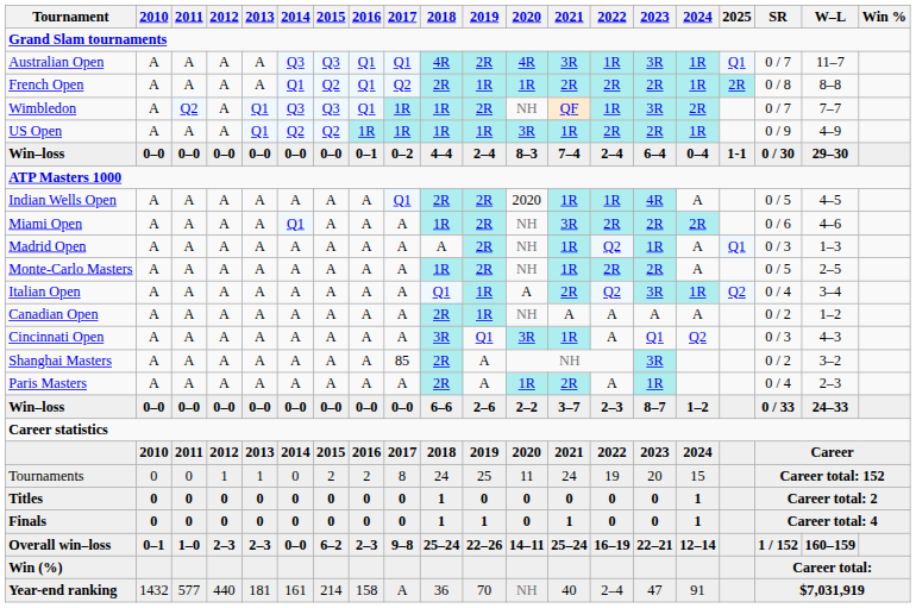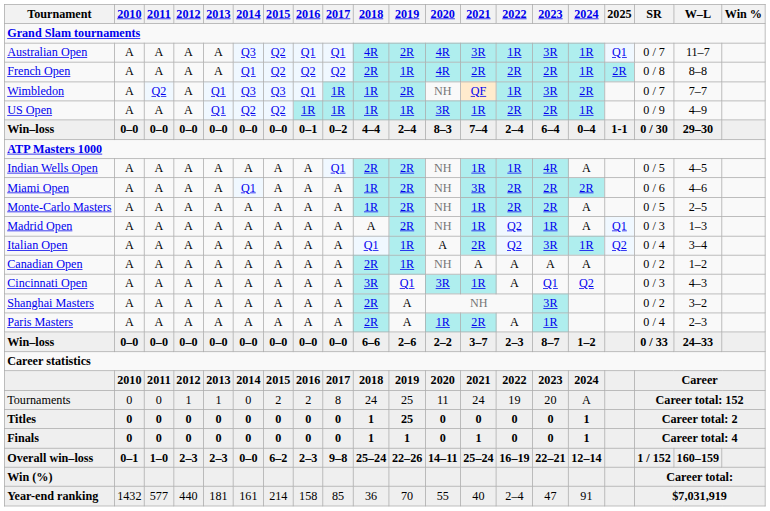 <table class=wikitable style=text-align:center>
 <tr>
 <th>Tournament</th>
 <th><a href='#'>2010</a></th>
 <th><a href='#'>2011</a></th>
 <th><a href='#'>2012</a></th>
 <th><a href='#'>2013</a></th>
 <th><a href='#'>2014</a></th>
 <th><a href='#'>2015</a></th>
 <th><a href='#'>2016</a></th>
 <th><a href='#'>2017</a></th>
 <th><a href='#'>2018</a></th>
 <th><a href='#'>2019</a></th>
 <th><a href='#'>2020</a></th>
 <th><a href='#'>2021</a></th>
 <th><a href='#'>2022</a></th>
 <th><a href='#'>2023</a></th>
 <th><a href='#'>2024</a></th>
 <th>2025</th>
 <th>SR</th>
 <th>W–L</th>
 <th>Win %</th>
 </tr>
 <tr>
 <td colspan="20" style="text-align:left"><strong><a href='#'>Grand Slam tournaments</a></strong></td>
 </tr>
 <tr>
 <td align=left><a href='#'>Australian Open</a></td>
 <td>A</td>
 <td>A</td>
 <td>A</td>
 <td>A</td>
 <td bgcolor=f0f8ff><a href='#'>Q3</a></td>
-<td bgcolor=f0f8ff><a href='#'>Q3</a></td>
+<td bgcolor=f0f8ff><a href='#'>Q2</a></td>
 <td bgcolor=f0f8ff><a href='#'>Q1</a></td>
 <td bgcolor=f0f8ff><a href='#'>Q1</a></td>
 <td bgcolor=afeeee><a href='#'>4R</a></td>
 <td bgcolor=afeeee><a href='#'>2R</a></td>
 <td bgcolor=afeeee><a href='#'>4R</a></td>
 <td bgcolor=afeeee><a href='#'>3R</a></td>
 <td bgcolor=afeeee><a href='#'>1R</a></td>
 <td bgcolor=afeeee><a href='#'>3R</a></td>
 <td bgcolor=afeeee><a href='#'>1R</a></td>
 <td bgcolor=f0f8ff><a href='#'>Q1</a></td>
 <td>0 / 7</td>
 <td>11–7</td>
 <td></td>
 </tr>
 <tr>
 <td align=left><a href='#'>French Open</a></td>
 <td>A</td>
 <td>A</td>
 <td>A</td>
 <td>A</td>
 <td bgcolor=f0f8ff><a href='#'>Q1</a></td>
 <td bgcolor=f0f8ff><a href='#'>Q2</a></td>
-<td bgcolor=f0f8ff><a href='#'>Q1</a></td>
+<td bgcolor=f0f8ff><a href='#'>Q2</a></td>
 <td bgcolor=f0f8ff><a href='#'>Q2</a></td>
 <td bgcolor=afeeee><a href='#'>2R</a></td>
 <td bgcolor=afeeee><a href='#'>1R</a></td>
-<td bgcolor=afeeee><a href='#'>1R</a></td>
+<td bgcolor=afeeee><a href='#'>4R</a></td>
 <td bgcolor=afeeee><a href='#'>2R</a></td>
 <td bgcolor=afeeee><a href='#'>2R</a></td>
 <td bgcolor=afeeee><a href='#'>2R</a></td>
 <td bgcolor=afeeee><a href='#'>1R</a></td>
 <td bgcolor=afeeee><a href='#'>2R</a></td>
 <td>0 / 8</td>
 <td>8–8</td>
 <td></td>
 </tr>
 <tr>
 <td align=left><a href='#'>Wimbledon</a></td>
 <td>A</td>
 <td bgcolor=f0f8ff><a href='#'>Q2</a></td>
 <td>A</td>
 <td bgcolor=f0f8ff><a href='#'>Q1</a></td>
 <td bgcolor=f0f8ff><a href='#'>Q3</a></td>
 <td bgcolor=f0f8ff><a href='#'>Q3</a></td>
 <td bgcolor=f0f8ff><a href='#'>Q1</a></td>
 <td bgcolor=afeeee><a href='#'>1R</a></td>
 <td bgcolor=afeeee><a href='#'>1R</a></td>
 <td bgcolor=afeeee><a href='#'>2R</a></td>
 <td style=color:#767676>NH</td>
 <td bgcolor=ffebcd><a href='#'>QF</a></td>
 <td bgcolor=afeeee><a href='#'>1R</a></td>
 <td bgcolor=afeeee><a href='#'>3R</a></td>
 <td bgcolor=afeeee><a href='#'>2R</a></td>
 <td></td>
 <td>0 / 7</td>
 <td>7–7</td>
 <td></td>
 </tr>
 <tr>
 <td align=left><a href='#'>US Open</a></td>
 <td>A</td>
 <td>A</td>
 <td>A</td>
 <td bgcolor=f0f8ff><a href='#'>Q1</a></td>
 <td bgcolor=f0f8ff><a href='#'>Q2</a></td>
 <td bgcolor=f0f8ff><a href='#'>Q2</a></td>
 <td bgcolor=afeeee><a href='#'>1R</a></td>
 <td bgcolor=afeeee><a href='#'>1R</a></td>
 <td bgcolor=afeeee><a href='#'>1R</a></td>
 <td bgcolor=afeeee><a href='#'>1R</a></td>
 <td bgcolor=afeeee><a href='#'>3R</a></td>
 <td bgcolor=afeeee><a href='#'>1R</a></td>
 <td bgcolor=afeeee><a href='#'>2R</a></td>
 <td bgcolor=afeeee><a href='#'>2R</a></td>
 <td bgcolor=afeeee><a href='#'>1R</a></td>
 <td></td>
 <td>0 / 9</td>
 <td>4–9</td>
 <td></td>
 </tr>
 <tr style=font-weight:bold;background:#efefef>
 <td style="text-align:left">Win–loss</td>
 <td>0–0</td>
 <td>0–0</td>
 <td>0–0</td>
 <td>0–0</td>
 <td>0–0</td>
 <td>0–0</td>
 <td>0–1</td>
 <td>0–2</td>
 <td>4–4</td>
 <td>2–4</td>
 <td>8–3</td>
 <td>7–4</td>
 <td>2–4</td>
 <td>6–4</td>
 <td>0–4</td>
 <td>1-1</td>
 <td>0 / 30</td>
 <td>29–30</td>
 <td></td>
 </tr>
 <tr>
 <td colspan="20" style="text-align:left"><strong><a href='#'>ATP Masters 1000</a></strong></td>
 </tr>
 <tr>
 <td align=left><a href='#'>Indian Wells Open</a></td>
 <td>A</td>
 <td>A</td>
 <td>A</td>
 <td>A</td>
 <td>A</td>
 <td>A</td>
 <td>A</td>
 <td bgcolor=f0f8ff><a href='#'>Q1</a></td>
 <td bgcolor=afeeee><a href='#'>2R</a></td>
 <td bgcolor=afeeee><a href='#'>2R</a></td>
-<td>2020</td>
+<td style=color:#767676>NH</td>
 <td bgcolor=afeeee><a href='#'>1R</a></td>
 <td bgcolor=afeeee><a href='#'>1R</a></td>
 <td bgcolor=afeeee><a href='#'>4R</a></td>
 <td>A</td>
 <td></td>
 <td>0 / 5</td>
 <td>4–5</td>
 <td></td>
 </tr>
 <tr>
 <td align=left><a href='#'>Miami Open</a></td>
 <td>A</td>
 <td>A</td>
 <td>A</td>
 <td>A</td>
 <td bgcolor=f0f8ff><a href='#'>Q1</a></td>
 <td>A</td>
 <td>A</td>
 <td>A</td>
 <td bgcolor=afeeee><a href='#'>1R</a></td>
 <td bgcolor=afeeee><a href='#'>2R</a></td>
 <td style=color:#767676>NH</td>
 <td bgcolor=afeeee><a href='#'>3R</a></td>
 <td bgcolor=afeeee><a href='#'>2R</a></td>
 <td bgcolor=afeeee><a href='#'>2R</a></td>
 <td bgcolor=afeeee><a href='#'>2R</a></td>
 <td></td>
 <td>0 / 6</td>
 <td>4–6</td>
 <td></td>
 </tr>
 <tr>
+<td align=left><a href='#'>Monte-Carlo Masters</a></td>
+<td>A</td>
+<td>A</td>
+<td>A</td>
+<td>A</td>
+<td>A</td>
+<td>A</td>
+<td>A</td>
+<td>A</td>
+<td bgcolor=afeeee><a href='#'>1R</a></td>
+<td bgcolor=afeeee><a href='#'>2R</a></td>
+<td style=color:#767676>NH</td>
+<td bgcolor=afeeee><a href='#'>1R</a></td>
+<td bgcolor=afeeee><a href='#'>2R</a></td>
+<td bgcolor=afeeee><a href='#'>2R</a></td>
+<td>A</td>
+<td></td>
+<td>0 / 5</td>
+<td>2–5</td>
+<td></td>
+</tr>
+<tr>
 <td align=left><a href='#'>Madrid Open</a></td>
 <td>A</td>
 <td>A</td>
 <td>A</td>
 <td>A</td>
 <td>A</td>
 <td>A</td>
 <td>A</td>
 <td>A</td>
 <td>A</td>
 <td bgcolor=afeeee><a href='#'>2R</a></td>
 <td style=color:#767676>NH</td>
 <td bgcolor=afeeee><a href='#'>1R</a></td>
 <td bgcolor=f0f8ff><a href='#'>Q2</a></td>
 <td bgcolor=afeeee><a href='#'>1R</a></td>
 <td>A</td>
 <td bgcolor=f0f8ff><a href='#'>Q1</a></td>
 <td>0 / 3</td>
 <td>1–3</td>
-<td></td>
-</tr>
-<tr>
-<td align=left><a href='#'>Monte-Carlo Masters</a></td>
-<td>A</td>
-<td>A</td>
-<td>A</td>
-<td>A</td>
-<td>A</td>
-<td>A</td>
-<td>A</td>
-<td>A</td>
-<td bgcolor=afeeee><a href='#'>1R</a></td>
-<td bgcolor=afeeee><a href='#'>2R</a></td>
-<td style=color:#767676>NH</td>
-<td bgcolor=afeeee><a href='#'>1R</a></td>
-<td bgcolor=afeeee><a href='#'>2R</a></td>
-<td bgcolor=afeeee><a href='#'>2R</a></td>
-<td>A</td>
-<td></td>
-<td>0 / 5</td>
-<td>2–5</td>
 <td></td>
 </tr>
 <tr>
 <td align=left><a href='#'>Italian Open</a></td>
 <td>A</td>
 <td>A</td>
 <td>A</td>
 <td>A</td>
 <td>A</td>
 <td>A</td>
 <td>A</td>
 <td>A</td>
 <td bgcolor=f0f8ff><a href='#'>Q1</a></td>
 <td bgcolor=afeeee><a href='#'>1R</a></td>
 <td>A</td>
 <td bgcolor=afeeee><a href='#'>2R</a></td>
 <td bgcolor=f0f8ff><a href='#'>Q2</a></td>
 <td bgcolor=afeeee><a href='#'>3R</a></td>
 <td bgcolor=afeeee><a href='#'>1R</a></td>
 <td bgcolor=f0f8ff><a href='#'>Q2</a></td>
 <td>0 / 4</td>
 <td>3–4</td>
 <td></td>
 </tr>
 <tr>
 <td align=left><a href='#'>Canadian Open</a></td>
 <td>A</td>
 <td>A</td>
 <td>A</td>
 <td>A</td>
 <td>A</td>
 <td>A</td>
 <td>A</td>
 <td>A</td>
 <td bgcolor=afeeee><a href='#'>2R</a></td>
 <td bgcolor=afeeee><a href='#'>1R</a></td>
 <td style=color:#767676>NH</td>
 <td>A</td>
 <td>A</td>
 <td>A</td>
 <td>A</td>
 <td></td>
 <td>0 / 2</td>
 <td>1–2</td>
 <td></td>
 </tr>
 <tr>
 <td align=left><a href='#'>Cincinnati Open</a></td>
 <td>A</td>
 <td>A</td>
 <td>A</td>
 <td>A</td>
 <td>A</td>
 <td>A</td>
 <td>A</td>
 <td>A</td>
 <td bgcolor=afeeee><a href='#'>3R</a></td>
 <td><a href='#'>Q1</a></td>
 <td bgcolor=afeeee><a href='#'>3R</a></td>
 <td bgcolor=afeeee><a href='#'>1R</a></td>
 <td>A</td>
 <td><a href='#'>Q1</a></td>
 <td><a href='#'>Q2</a></td>
 <td></td>
 <td>0 / 3</td>
 <td>4–3</td>
 <td></td>
 </tr>
 <tr>
 <td align=left><a href='#'>Shanghai Masters</a></td>
 <td>A</td>
 <td>A</td>
 <td>A</td>
 <td>A</td>
 <td>A</td>
 <td>A</td>
 <td>A</td>
-<td>85</td>
+<td>A</td>
 <td bgcolor=afeeee><a href='#'>2R</a></td>
 <td>A</td>
 <td colspan=3 style=color:#767676>NH</td>
 <td bgcolor=afeeee><a href='#'>3R</a></td>
 <td></td>
 <td></td>
 <td>0 / 2</td>
 <td>3–2</td>
 <td></td>
 </tr>
 <tr>
 <td align=left><a href='#'>Paris Masters</a></td>
 <td>A</td>
 <td>A</td>
 <td>A</td>
 <td>A</td>
 <td>A</td>
 <td>A</td>
 <td>A</td>
 <td>A</td>
 <td bgcolor=afeeee><a href='#'>2R</a></td>
 <td>A</td>
 <td bgcolor=afeeee><a href='#'>1R</a></td>
 <td bgcolor=afeeee><a href='#'>2R</a></td>
 <td>A</td>
 <td bgcolor=afeeee><a href='#'>1R</a></td>
 <td></td>
 <td></td>
 <td>0 / 4</td>
 <td>2–3</td>
 <td></td>
 </tr>
 <tr style=font-weight:bold;background:#efefef>
 <td style="text-align:left">Win–loss</td>
 <td>0–0</td>
 <td>0–0</td>
 <td>0–0</td>
 <td>0–0</td>
 <td>0–0</td>
 <td>0–0</td>
 <td>0–0</td>
 <td>0–0</td>
 <td>6–6</td>
 <td>2–6</td>
 <td>2–2</td>
 <td>3–7</td>
 <td>2–3</td>
 <td>8–7</td>
 <td>1–2</td>
 <td></td>
 <td>0 / 33</td>
 <td>24–33</td>
 <td></td>
 </tr>
 <tr>
 <td colspan="20" align="left"><strong>Career statistics</strong></td>
 </tr>
 <tr style=font-weight:bold;background:#efefef>
 <td></td>
 <td>2010</td>
 <td>2011</td>
 <td>2012</td>
 <td>2013</td>
 <td>2014</td>
 <td>2015</td>
 <td>2016</td>
 <td>2017</td>
 <td>2018</td>
 <td>2019</td>
 <td>2020</td>
 <td>2021</td>
 <td>2022</td>
 <td>2023</td>
 <td>2024</td>
 <td></td>
 <td colspan="3">Career</td>
 </tr>
 <tr bgcolor=efefef>
 <td align=left>Tournaments</td>
 <td>0</td>
 <td>0</td>
 <td>1</td>
 <td>1</td>
 <td>0</td>
 <td>2</td>
 <td>2</td>
 <td>8</td>
 <td>24</td>
 <td>25</td>
 <td>11</td>
 <td>24</td>
 <td>19</td>
 <td>20</td>
-<td>15</td>
+<td>A</td>
 <td></td>
 <td colspan="3"><strong>Career total: 152 </strong></td>
 </tr>
 <tr style=font-weight:bold;background:#efefef>
 <td style=text-align:left>Titles</td>
 <td>0</td>
 <td>0</td>
 <td>0</td>
 <td>0</td>
 <td>0</td>
 <td>0</td>
 <td>0</td>
 <td>0</td>
 <td>1</td>
-<td>0</td>
+<td>25</td>
 <td>0</td>
 <td>0</td>
 <td>0</td>
 <td>0</td>
 <td>1</td>
 <td></td>
 <td colspan="3">Career total: 2</td>
 </tr>
 <tr style=font-weight:bold;background:#efefef>
 <td style=text-align:left>Finals</td>
 <td>0</td>
 <td>0</td>
 <td>0</td>
 <td>0</td>
 <td>0</td>
 <td>0</td>
 <td>0</td>
 <td>0</td>
 <td>1</td>
 <td>1</td>
 <td>0</td>
 <td>1</td>
 <td>0</td>
 <td>0</td>
 <td>1</td>
 <td></td>
 <td colspan="3">Career total: 4</td>
 </tr>
 <tr style=font-weight:bold;background:#efefef>
 <td style=text-align:left>Overall win–loss</td>
 <td>0–1</td>
 <td>1–0</td>
 <td>2–3</td>
 <td>2–3</td>
 <td>0–0</td>
 <td>6–2</td>
 <td>2–3</td>
 <td>9–8</td>
 <td>25–24</td>
 <td>22–26</td>
 <td>14–11</td>
 <td>25–24</td>
 <td>16–19</td>
 <td>22–21</td>
 <td>12–14</td>
 <td></td>
 <td>1 / 152</td>
 <td>160–159</td>
 <td></td>
 </tr>
 <tr style=font-weight:bold;background:#efefef>
 <td style=text-align:left>Win (%)</td>
 <td></td>
 <td></td>
 <td></td>
 <td></td>
 <td></td>
 <td></td>
 <td></td>
 <td></td>
 <td></td>
 <td></td>
 <td></td>
 <td></td>
 <td></td>
 <td></td>
 <td></td>
 <td></td>
 <td colspan="3">Career total: </td>
 </tr>
 <tr bgcolor=efefef>
 <td align=left><strong>Year-end ranking</strong></td>
 <td>1432</td>
 <td>577</td>
 <td>440</td>
 <td>181</td>
 <td>161</td>
 <td>214</td>
 <td>158</td>
-<td>A</td>
+<td>85</td>
 <td>36</td>
 <td>70</td>
-<td style=color:#767676>NH</td>
+<td>55</td>
 <td>40</td>
 <td>2–4</td>
 <td>47</td>
 <td>91</td>
 <td></td>
 <td colspan="3"><strong>$7,031,919</strong></td>
 </tr>
 </table>
